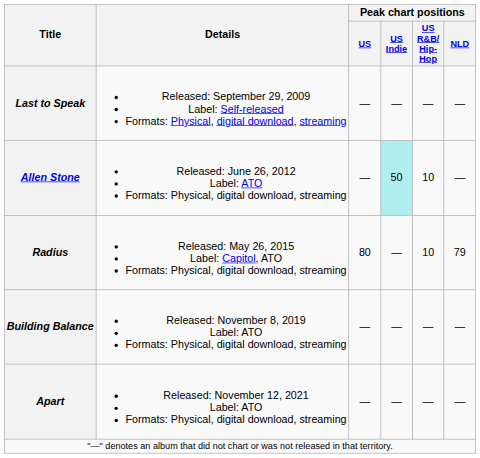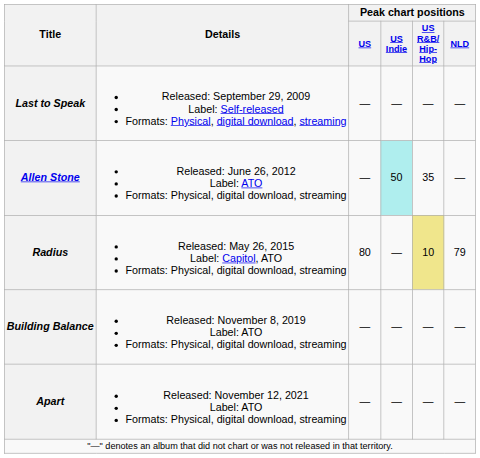 <table class="wikitable plainrowheaders" style="text-align:center;">
 <tr>
 <th scope="col" rowspan="2">Title</th>
 <th scope="col" rowspan="2">Details</th>
 <th scope="col" colspan="4">Peak chart positions</th>
 </tr>
 <tr>
 <th scope="col" style="width:3em;font-size:85%;"><a href='#'>US</a><br></th>
 <th scope="col" style="width:3em;font-size:85%;"><a href='#'>US<br>Indie</a><br></th>
 <th scope="col" style="width:3em;font-size:85%;"><a href='#'>US<br>R&B/<br>Hip-Hop</a><br></th>
 <th scope="col" style="width:3em;font-size:85%;"><a href='#'>NLD</a><br></th>
 </tr>
 <tr>
 <th scope="row"><em>Last to Speak</em></th>
 <td><br><ul><li>Released: September 29, 2009</li><li>Label: <a href='#'>Self-released</a></li><li>Formats: <a href='#'>Physical</a>, <a href='#'>digital download</a>, <a href='#'>streaming</a></li></ul></td>
 <td>—</td>
 <td>—</td>
 <td>—</td>
 <td>—</td>
 </tr>
 <tr>
 <th scope="row"><em><a href='#'>Allen Stone</a></em></th>
 <td><br><ul><li>Released: June 26, 2012</li><li>Label: <a href='#'>ATO</a></li><li>Formats: Physical, digital download, streaming</li></ul></td>
 <td>—</td>
 <td style="background: paleturquoise;">50</td>
-<td>10</td>
+<td>35</td>
 <td>—</td>
 </tr>
 <tr>
 <th scope="row"><em>Radius</em></th>
 <td><br><ul><li>Released: May 26, 2015</li><li>Label: <a href='#'>Capitol</a>, ATO</li><li>Formats: Physical, digital download, streaming</li></ul></td>
 <td>80</td>
 <td>—</td>
-<td>10</td>
+<td style="background: khaki;">10</td>
 <td>79</td>
 </tr>
 <tr>
 <th scope="row"><em>Building Balance</em></th>
 <td><br><ul><li>Released: November 8, 2019</li><li>Label: ATO</li><li>Formats: Physical, digital download, streaming</li></ul></td>
 <td>—</td>
 <td>—</td>
 <td>—</td>
 <td>—</td>
 </tr>
 <tr>
 <th scope="row"><em>Apart</em></th>
 <td><br><ul><li>Released: November 12, 2021</li><li>Label: ATO</li><li>Formats: Physical, digital download, streaming</li></ul></td>
 <td>—</td>
 <td>—</td>
 <td>—</td>
 <td>—</td>
 </tr>
 <tr>
 <td colspan="10" style="font-size:85%">"—" denotes an album that did not chart or was not released in that territory.</td>
 </tr>
 </table>
